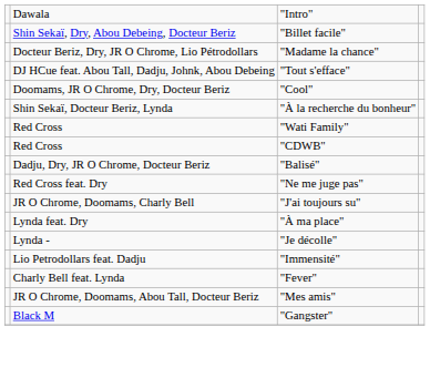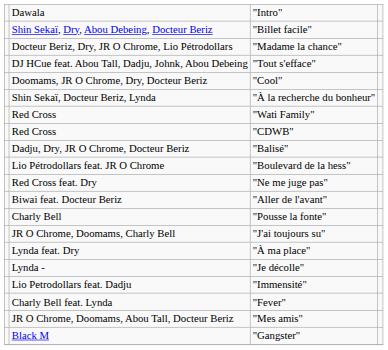 <table class="wikitable">
 <tr>
 <td></td>
 <td>Dawala</td>
 <td>"Intro"</td>
 <td></td>
 </tr>
 <tr>
 <td></td>
 <td><a href='#'>Shin Sekaï</a>, <a href='#'>Dry</a>, <a href='#'>Abou Debeing</a>, <a href='#'>Docteur Beriz</a></td>
 <td>"Billet facile"</td>
 <td></td>
 </tr>
 <tr>
 <td></td>
 <td>Docteur Beriz, Dry, JR O Chrome, Lio Pétrodollars</td>
 <td>"Madame la chance"</td>
 <td></td>
 </tr>
 <tr>
 <td></td>
 <td>DJ HCue feat. Abou Tall, Dadju, Johnk, Abou Debeing</td>
 <td>"Tout s'efface"</td>
 <td></td>
 </tr>
 <tr>
 <td></td>
 <td>Doomams, JR O Chrome, Dry, Docteur Beriz</td>
 <td>"Cool"</td>
 <td></td>
 </tr>
 <tr>
 <td></td>
 <td>Shin Sekaï, Docteur Beriz, Lynda</td>
 <td>"À la recherche du bonheur"</td>
 <td></td>
 </tr>
 <tr>
 <td></td>
 <td>Red Cross</td>
 <td>"Wati Family"</td>
 <td></td>
 </tr>
 <tr>
 <td></td>
 <td>Red Cross</td>
 <td>"CDWB"</td>
 <td></td>
 </tr>
 <tr>
 <td></td>
 <td>Dadju, Dry, JR O Chrome, Docteur Beriz</td>
 <td>"Balisé"</td>
 <td></td>
 </tr>
 <tr>
 <td></td>
+<td>Lio Pétrodollars feat. JR O Chrome</td>
+<td>"Boulevard de la hess"</td>
+<td></td>
+</tr>
+<tr>
+<td></td>
 <td>Red Cross feat. Dry</td>
 <td>"Ne me juge pas"</td>
+<td></td>
+</tr>
+<tr>
+<td></td>
+<td>Biwai feat. Docteur Beriz</td>
+<td>"Aller de l'avant"</td>
+<td></td>
+</tr>
+<tr>
+<td></td>
+<td>Charly Bell</td>
+<td>"Pousse la fonte"</td>
 <td></td>
 </tr>
 <tr>
 <td></td>
 <td>JR O Chrome, Doomams, Charly Bell</td>
 <td>"J'ai toujours su"</td>
 <td></td>
 </tr>
 <tr>
 <td></td>
 <td>Lynda feat. Dry</td>
 <td>"À ma place"</td>
 <td></td>
 </tr>
 <tr>
 <td></td>
 <td>Lynda -</td>
 <td>"Je décolle"</td>
 <td></td>
 </tr>
 <tr>
 <td></td>
 <td>Lio Petrodollars feat. Dadju</td>
 <td>"Immensité"</td>
 <td></td>
 </tr>
 <tr>
 <td></td>
 <td>Charly Bell feat. Lynda</td>
 <td>"Fever"</td>
 <td></td>
 </tr>
 <tr>
 <td></td>
 <td>JR O Chrome, Doomams, Abou Tall, Docteur Beriz</td>
 <td>"Mes amis"</td>
 <td></td>
 </tr>
 <tr>
 <td></td>
 <td><a href='#'>Black M</a></td>
 <td>"Gangster"</td>
 <td></td>
 </tr>
 <tr>
 </tr>
 </table>
